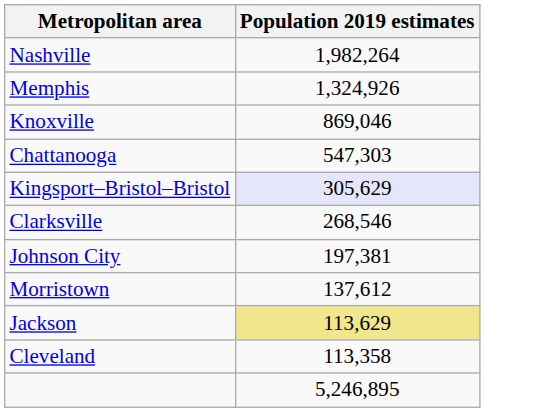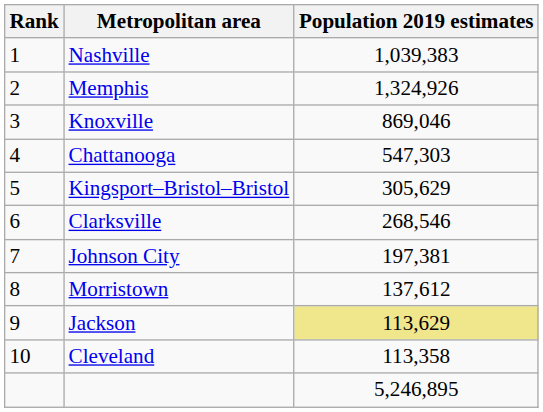 <table class="wikitable">
 <tr>
+<th>Rank</th>
 <th>Metropolitan area</th>
 <th>Population 2019 estimates</th>
 </tr>
 <tr>
+<td>1</td>
 <td><a href='#'>Nashville</a></td>
-<td align=center>1,982,264</td>
+<td align=center>1,039,383</td>
 </tr>
 <tr>
+<td>2</td>
 <td><a href='#'>Memphis</a></td>
 <td align=center>1,324,926</td>
 </tr>
 <tr>
+<td>3</td>
 <td><a href='#'>Knoxville</a></td>
 <td align=center>869,046</td>
 </tr>
 <tr>
+<td>4</td>
 <td><a href='#'>Chattanooga</a></td>
 <td align=center>547,303</td>
 </tr>
 <tr>
+<td>5</td>
 <td><a href='#'>Kingsport–Bristol–Bristol</a></td>
-<td align=center style="background: lavender;">305,629</td>
+<td align=center>305,629</td>
 </tr>
 <tr>
+<td>6</td>
 <td><a href='#'>Clarksville</a></td>
 <td align=center>268,546</td>
 </tr>
 <tr>
+<td>7</td>
 <td><a href='#'>Johnson City</a></td>
 <td align=center>197,381</td>
 </tr>
 <tr>
+<td>8</td>
 <td><a href='#'>Morristown</a></td>
 <td align=center>137,612</td>
 </tr>
 <tr>
+<td>9</td>
 <td><a href='#'>Jackson</a></td>
 <td align=center style="background: khaki;">113,629</td>
 </tr>
 <tr>
+<td>10</td>
 <td><a href='#'>Cleveland</a></td>
 <td align=center>113,358</td>
 </tr>
 <tr>
 <td></td>
+<td></td>
 <td align=center>5,246,895</td>
 </tr>
 </table>
